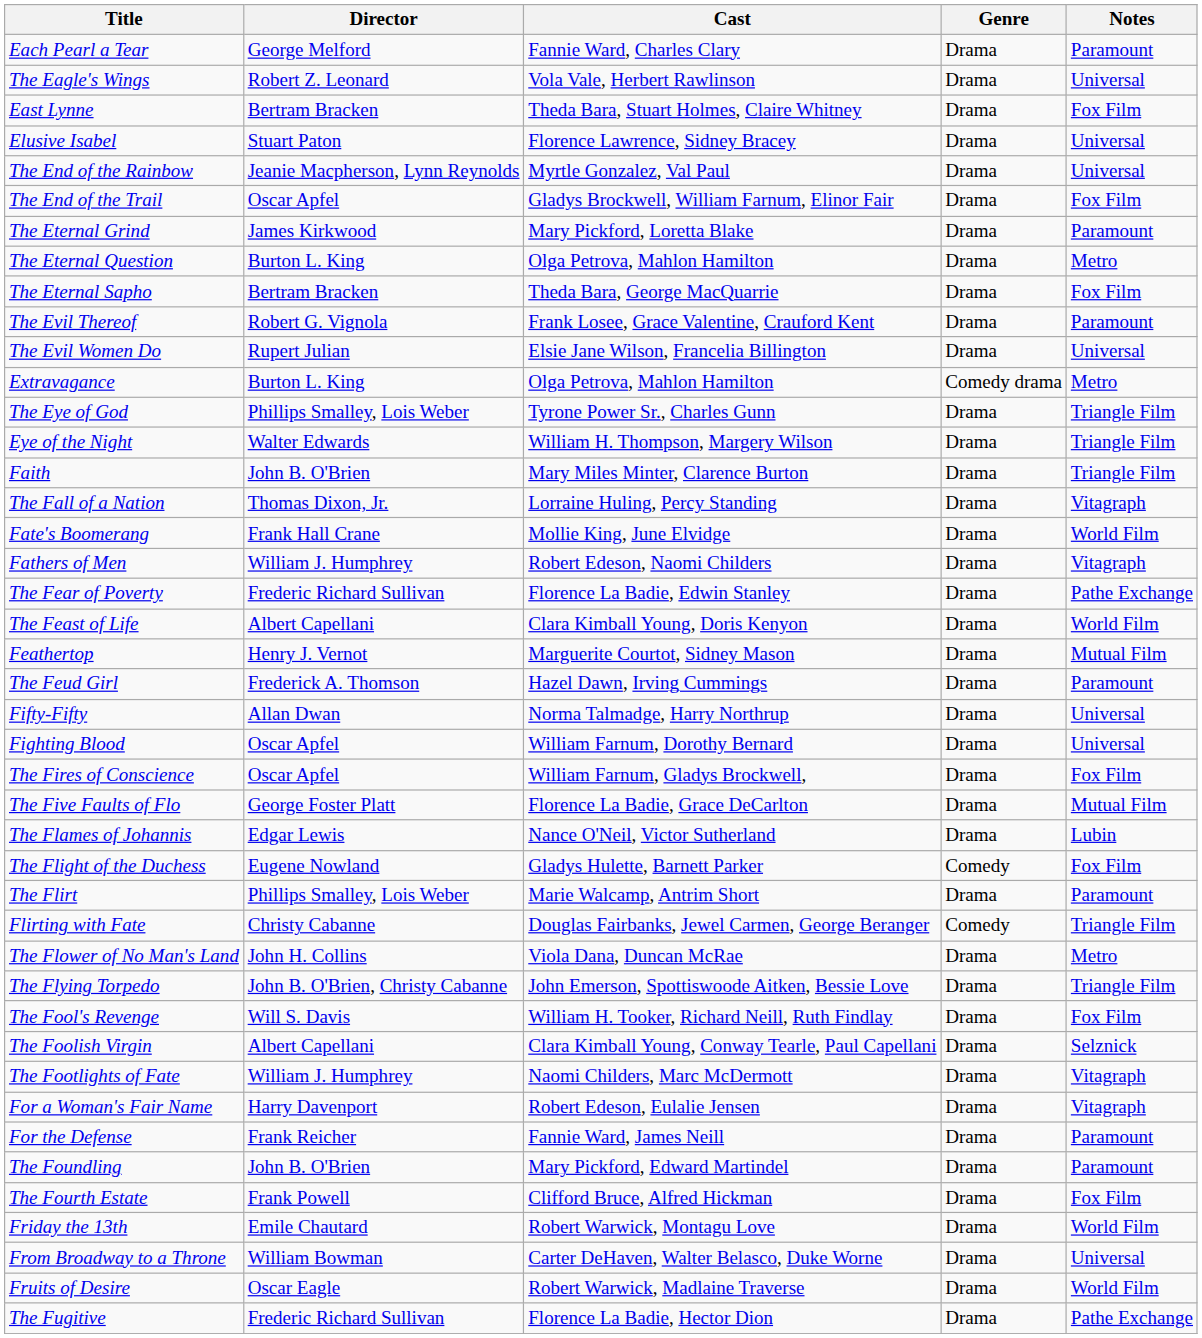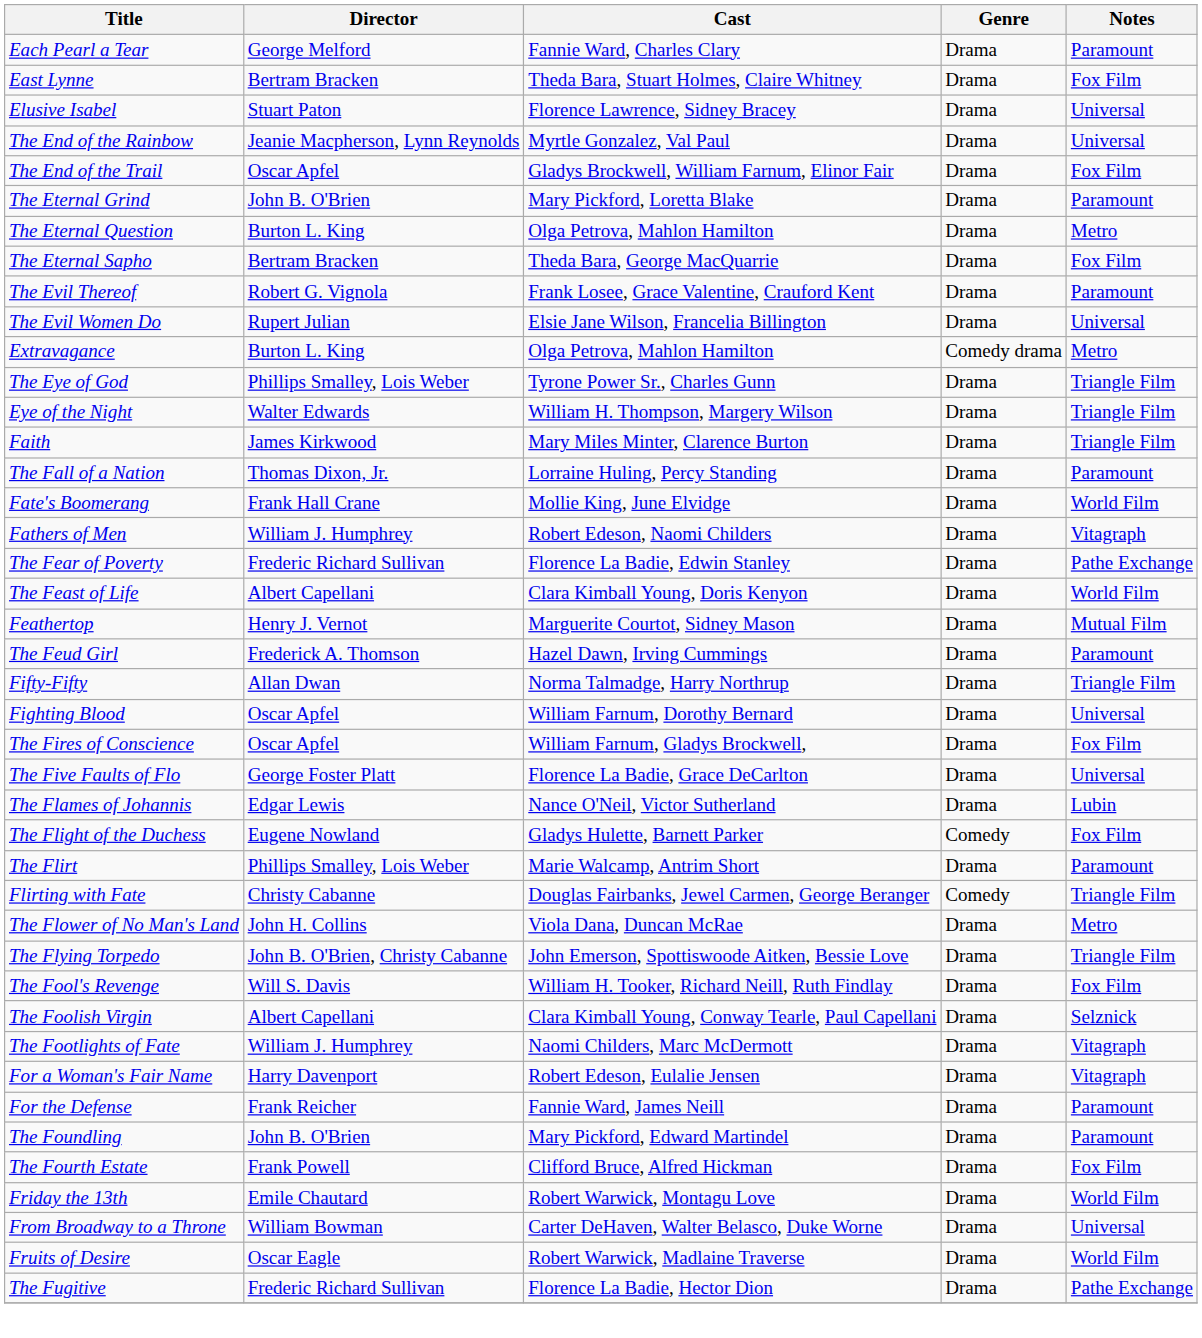 <table class="wikitable">
 <tr>
 <th>Title</th>
 <th>Director</th>
 <th>Cast</th>
 <th>Genre</th>
 <th>Notes</th>
 </tr>
 <tr>
 <td><em><a href='#'>Each Pearl a Tear</a></em></td>
 <td><a href='#'>George Melford</a></td>
 <td><a href='#'>Fannie Ward</a>, <a href='#'>Charles Clary</a></td>
 <td>Drama</td>
 <td><a href='#'>Paramount</a></td>
-</tr>
-<tr>
-<td><em><a href='#'>The Eagle's Wings</a></em></td>
-<td><a href='#'>Robert Z. Leonard</a></td>
-<td><a href='#'>Vola Vale</a>, <a href='#'>Herbert Rawlinson</a></td>
-<td>Drama</td>
-<td><a href='#'>Universal</a></td>
 </tr>
 <tr>
 <td><em><a href='#'>East Lynne</a></em></td>
 <td><a href='#'>Bertram Bracken</a></td>
 <td><a href='#'>Theda Bara</a>, <a href='#'>Stuart Holmes</a>, <a href='#'>Claire Whitney</a></td>
 <td>Drama</td>
 <td><a href='#'>Fox Film</a></td>
 </tr>
 <tr>
 <td><em><a href='#'>Elusive Isabel</a></em></td>
 <td><a href='#'>Stuart Paton</a></td>
 <td><a href='#'>Florence Lawrence</a>, <a href='#'>Sidney Bracey</a></td>
 <td>Drama</td>
 <td><a href='#'>Universal</a></td>
 </tr>
 <tr>
 <td><em><a href='#'>The End of the Rainbow</a></em></td>
 <td><a href='#'>Jeanie Macpherson</a>, <a href='#'>Lynn Reynolds</a></td>
 <td><a href='#'>Myrtle Gonzalez</a>, <a href='#'>Val Paul</a></td>
 <td>Drama</td>
 <td><a href='#'>Universal</a></td>
 </tr>
 <tr>
 <td><em><a href='#'>The End of the Trail</a></em></td>
 <td><a href='#'>Oscar Apfel</a></td>
 <td><a href='#'>Gladys Brockwell</a>, <a href='#'>William Farnum</a>, <a href='#'>Elinor Fair</a></td>
 <td>Drama</td>
 <td><a href='#'>Fox Film</a></td>
 </tr>
 <tr>
 <td><em><a href='#'>The Eternal Grind</a></em></td>
-<td><a href='#'>James Kirkwood</a></td>
+<td><a href='#'>John B. O'Brien</a></td>
 <td><a href='#'>Mary Pickford</a>, <a href='#'>Loretta Blake</a></td>
 <td>Drama</td>
 <td><a href='#'>Paramount</a></td>
 </tr>
 <tr>
 <td><em><a href='#'>The Eternal Question</a></em></td>
 <td><a href='#'>Burton L. King</a></td>
 <td><a href='#'>Olga Petrova</a>, <a href='#'>Mahlon Hamilton</a></td>
 <td>Drama</td>
 <td><a href='#'>Metro</a></td>
 </tr>
 <tr>
 <td><em><a href='#'>The Eternal Sapho</a></em></td>
 <td><a href='#'>Bertram Bracken</a></td>
 <td><a href='#'>Theda Bara</a>, <a href='#'>George MacQuarrie</a></td>
 <td>Drama</td>
 <td><a href='#'>Fox Film</a></td>
 </tr>
 <tr>
 <td><em><a href='#'>The Evil Thereof</a></em></td>
 <td><a href='#'>Robert G. Vignola</a></td>
 <td><a href='#'>Frank Losee</a>, <a href='#'>Grace Valentine</a>, <a href='#'>Crauford Kent</a></td>
 <td>Drama</td>
 <td><a href='#'>Paramount</a></td>
 </tr>
 <tr>
 <td><em><a href='#'>The Evil Women Do</a></em></td>
 <td><a href='#'>Rupert Julian</a></td>
 <td><a href='#'>Elsie Jane Wilson</a>, <a href='#'>Francelia Billington</a></td>
 <td>Drama</td>
 <td><a href='#'>Universal</a></td>
 </tr>
 <tr>
 <td><em><a href='#'>Extravagance</a></em></td>
 <td><a href='#'>Burton L. King</a></td>
 <td><a href='#'>Olga Petrova</a>, <a href='#'>Mahlon Hamilton</a></td>
 <td>Comedy drama</td>
 <td><a href='#'>Metro</a></td>
 </tr>
 <tr>
 <td><em><a href='#'>The Eye of God</a></em></td>
 <td><a href='#'>Phillips Smalley</a>, <a href='#'>Lois Weber</a></td>
 <td><a href='#'>Tyrone Power Sr.</a>, <a href='#'>Charles Gunn</a></td>
 <td>Drama</td>
 <td><a href='#'>Triangle Film</a></td>
 </tr>
 <tr>
 <td><em><a href='#'>Eye of the Night</a></em></td>
 <td><a href='#'>Walter Edwards</a></td>
 <td><a href='#'>William H. Thompson</a>, <a href='#'>Margery Wilson</a></td>
 <td>Drama</td>
 <td><a href='#'>Triangle Film</a></td>
 </tr>
 <tr>
 <td><em><a href='#'>Faith</a></em></td>
-<td><a href='#'>John B. O'Brien</a></td>
+<td><a href='#'>James Kirkwood</a></td>
 <td><a href='#'>Mary Miles Minter</a>, <a href='#'>Clarence Burton</a></td>
 <td>Drama</td>
 <td><a href='#'>Triangle Film</a></td>
 </tr>
 <tr>
 <td><em><a href='#'>The Fall of a Nation</a></em></td>
 <td><a href='#'>Thomas Dixon, Jr.</a></td>
 <td><a href='#'>Lorraine Huling</a>, <a href='#'>Percy Standing</a></td>
 <td>Drama</td>
-<td><a href='#'>Vitagraph</a></td>
+<td><a href='#'>Paramount</a></td>
 </tr>
 <tr>
 <td><em><a href='#'>Fate's Boomerang</a></em></td>
 <td><a href='#'>Frank Hall Crane</a></td>
 <td><a href='#'>Mollie King</a>, <a href='#'>June Elvidge</a></td>
 <td>Drama</td>
 <td><a href='#'>World Film</a></td>
 </tr>
 <tr>
 <td><em><a href='#'>Fathers of Men</a></em></td>
 <td><a href='#'>William J. Humphrey</a></td>
 <td><a href='#'>Robert Edeson</a>, <a href='#'>Naomi Childers</a></td>
 <td>Drama</td>
 <td><a href='#'>Vitagraph</a></td>
 </tr>
 <tr>
 <td><em><a href='#'>The Fear of Poverty</a></em></td>
 <td><a href='#'>Frederic Richard Sullivan</a></td>
 <td><a href='#'>Florence La Badie</a>, <a href='#'>Edwin Stanley</a></td>
 <td>Drama</td>
 <td><a href='#'>Pathe Exchange</a></td>
 </tr>
 <tr>
 <td><em><a href='#'>The Feast of Life</a></em></td>
 <td><a href='#'>Albert Capellani</a></td>
 <td><a href='#'>Clara Kimball Young</a>, <a href='#'>Doris Kenyon</a></td>
 <td>Drama</td>
 <td><a href='#'>World Film</a></td>
 </tr>
 <tr>
 <td><em><a href='#'>Feathertop</a></em></td>
 <td><a href='#'>Henry J. Vernot</a></td>
 <td><a href='#'>Marguerite Courtot</a>, <a href='#'>Sidney Mason</a></td>
 <td>Drama</td>
 <td><a href='#'>Mutual Film</a></td>
 </tr>
 <tr>
 <td><em><a href='#'>The Feud Girl</a></em></td>
 <td><a href='#'>Frederick A. Thomson</a></td>
 <td><a href='#'>Hazel Dawn</a>, <a href='#'>Irving Cummings</a></td>
 <td>Drama</td>
 <td><a href='#'>Paramount</a></td>
 </tr>
 <tr>
 <td><em><a href='#'>Fifty-Fifty</a></em></td>
 <td><a href='#'>Allan Dwan</a></td>
 <td><a href='#'>Norma Talmadge</a>, <a href='#'>Harry Northrup</a></td>
 <td>Drama</td>
-<td><a href='#'>Universal</a></td>
+<td><a href='#'>Triangle Film</a></td>
 </tr>
 <tr>
 <td><em><a href='#'>Fighting Blood</a></em></td>
 <td><a href='#'>Oscar Apfel</a></td>
 <td><a href='#'>William Farnum</a>, <a href='#'>Dorothy Bernard</a></td>
 <td>Drama</td>
 <td><a href='#'>Universal</a></td>
 </tr>
 <tr>
 <td><em><a href='#'>The Fires of Conscience</a></em></td>
 <td><a href='#'>Oscar Apfel</a></td>
 <td><a href='#'>William Farnum</a>, <a href='#'>Gladys Brockwell</a>,</td>
 <td>Drama</td>
 <td><a href='#'>Fox Film</a></td>
 </tr>
 <tr>
 <td><em><a href='#'>The Five Faults of Flo</a></em></td>
 <td><a href='#'>George Foster Platt</a></td>
 <td><a href='#'>Florence La Badie</a>, <a href='#'>Grace DeCarlton</a></td>
 <td>Drama</td>
-<td><a href='#'>Mutual Film</a></td>
+<td><a href='#'>Universal</a></td>
 </tr>
 <tr>
 <td><em><a href='#'>The Flames of Johannis</a></em></td>
 <td><a href='#'>Edgar Lewis</a></td>
 <td><a href='#'>Nance O'Neil</a>, <a href='#'>Victor Sutherland</a></td>
 <td>Drama</td>
 <td><a href='#'>Lubin</a></td>
 </tr>
 <tr>
 <td><em><a href='#'>The Flight of the Duchess</a></em></td>
 <td><a href='#'>Eugene Nowland</a></td>
 <td><a href='#'>Gladys Hulette</a>, <a href='#'>Barnett Parker</a></td>
 <td>Comedy</td>
 <td><a href='#'>Fox Film</a></td>
 </tr>
 <tr>
 <td><em><a href='#'>The Flirt</a></em></td>
 <td><a href='#'>Phillips Smalley</a>, <a href='#'>Lois Weber</a></td>
 <td><a href='#'>Marie Walcamp</a>, <a href='#'>Antrim Short</a></td>
 <td>Drama</td>
 <td><a href='#'>Paramount</a></td>
 </tr>
 <tr>
 <td><em><a href='#'>Flirting with Fate</a></em></td>
 <td><a href='#'>Christy Cabanne</a></td>
 <td><a href='#'>Douglas Fairbanks</a>, <a href='#'>Jewel Carmen</a>, <a href='#'>George Beranger</a></td>
 <td>Comedy</td>
 <td><a href='#'>Triangle Film</a></td>
 </tr>
 <tr>
 <td><em><a href='#'>The Flower of No Man's Land</a></em></td>
 <td><a href='#'>John H. Collins</a></td>
 <td><a href='#'>Viola Dana</a>, <a href='#'>Duncan McRae</a></td>
 <td>Drama</td>
 <td><a href='#'>Metro</a></td>
 </tr>
 <tr>
 <td><em><a href='#'>The Flying Torpedo</a></em></td>
 <td><a href='#'>John B. O'Brien</a>, <a href='#'>Christy Cabanne</a></td>
 <td><a href='#'>John Emerson</a>, <a href='#'>Spottiswoode Aitken</a>, <a href='#'>Bessie Love</a></td>
 <td>Drama</td>
 <td><a href='#'>Triangle Film</a></td>
 </tr>
 <tr>
 <td><em><a href='#'>The Fool's Revenge</a></em></td>
 <td><a href='#'>Will S. Davis</a></td>
 <td><a href='#'>William H. Tooker</a>, <a href='#'>Richard Neill</a>, <a href='#'>Ruth Findlay</a></td>
 <td>Drama</td>
 <td><a href='#'>Fox Film</a></td>
 </tr>
 <tr>
 <td><em><a href='#'>The Foolish Virgin</a></em></td>
 <td><a href='#'>Albert Capellani</a></td>
 <td><a href='#'>Clara Kimball Young</a>, <a href='#'>Conway Tearle</a>, <a href='#'>Paul Capellani</a></td>
 <td>Drama</td>
 <td><a href='#'>Selznick</a></td>
 </tr>
 <tr>
 <td><em><a href='#'>The Footlights of Fate</a></em></td>
 <td><a href='#'>William J. Humphrey</a></td>
 <td><a href='#'>Naomi Childers</a>, <a href='#'>Marc McDermott</a></td>
 <td>Drama</td>
 <td><a href='#'>Vitagraph</a></td>
 </tr>
 <tr>
 <td><em><a href='#'>For a Woman's Fair Name</a></em></td>
 <td><a href='#'>Harry Davenport</a></td>
 <td><a href='#'>Robert Edeson</a>, <a href='#'>Eulalie Jensen</a></td>
 <td>Drama</td>
 <td><a href='#'>Vitagraph</a></td>
 </tr>
 <tr>
 <td><em><a href='#'>For the Defense</a></em></td>
 <td><a href='#'>Frank Reicher</a></td>
 <td><a href='#'>Fannie Ward</a>, <a href='#'>James Neill</a></td>
 <td>Drama</td>
 <td><a href='#'>Paramount</a></td>
 </tr>
 <tr>
 <td><em><a href='#'>The Foundling</a></em></td>
 <td><a href='#'>John B. O'Brien</a></td>
 <td><a href='#'>Mary Pickford</a>, <a href='#'>Edward Martindel</a></td>
 <td>Drama</td>
 <td><a href='#'>Paramount</a></td>
 </tr>
 <tr>
 <td><em><a href='#'>The Fourth Estate</a></em></td>
 <td><a href='#'>Frank Powell</a></td>
 <td><a href='#'>Clifford Bruce</a>, <a href='#'>Alfred Hickman</a></td>
 <td>Drama</td>
 <td><a href='#'>Fox Film</a></td>
 </tr>
 <tr>
 <td><em><a href='#'>Friday the 13th</a></em></td>
 <td><a href='#'>Emile Chautard</a></td>
 <td><a href='#'>Robert Warwick</a>, <a href='#'>Montagu Love</a></td>
 <td>Drama</td>
 <td><a href='#'>World Film</a></td>
 </tr>
 <tr>
 <td><em><a href='#'>From Broadway to a Throne</a></em></td>
 <td><a href='#'>William Bowman</a></td>
 <td><a href='#'>Carter DeHaven</a>, <a href='#'>Walter Belasco</a>, <a href='#'>Duke Worne</a></td>
 <td>Drama</td>
 <td><a href='#'>Universal</a></td>
 </tr>
 <tr>
 <td><em><a href='#'>Fruits of Desire</a></em></td>
 <td><a href='#'>Oscar Eagle</a></td>
 <td><a href='#'>Robert Warwick</a>, <a href='#'>Madlaine Traverse</a></td>
 <td>Drama</td>
 <td><a href='#'>World Film</a></td>
 </tr>
 <tr>
 <td><em><a href='#'>The Fugitive</a></em></td>
 <td><a href='#'>Frederic Richard Sullivan</a></td>
 <td><a href='#'>Florence La Badie</a>, <a href='#'>Hector Dion</a></td>
 <td>Drama</td>
 <td><a href='#'>Pathe Exchange</a></td>
 </tr>
 <tr>
 </tr>
 </table>
